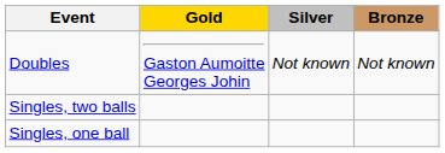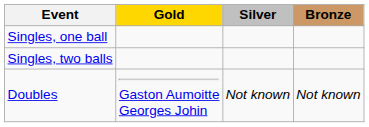 <table class=wikitable>
 <tr>
 <th>Event</th>
 <td align=center bgcolor=gold><strong>Gold</strong></td>
 <td align=center bgcolor=silver><strong>Silver</strong></td>
 <td align=center bgcolor=cc9966><strong>Bronze</strong></td>
 </tr>
 <tr>
-<td><a href='#'>Doubles</a></td>
-<td><hr><a href='#'>Gaston Aumoitte</a><br><a href='#'>Georges Johin</a></td>
-<td align=center><em>Not known</em></td>
-<td align=center><em>Not known</em></td>
+<td><a href='#'>Singles, one ball</a></td>
+<td></td>
+<td></td>
+<td></td>
 </tr>
 <tr>
 <td><a href='#'>Singles, two balls</a></td>
 <td></td>
 <td></td>
 <td></td>
 </tr>
 <tr>
-<td><a href='#'>Singles, one ball</a></td>
-<td></td>
-<td></td>
-<td></td>
+<td><a href='#'>Doubles</a></td>
+<td><hr><a href='#'>Gaston Aumoitte</a><br><a href='#'>Georges Johin</a></td>
+<td align=center><em>Not known</em></td>
+<td align=center><em>Not known</em></td>
 </tr>
 </table>
